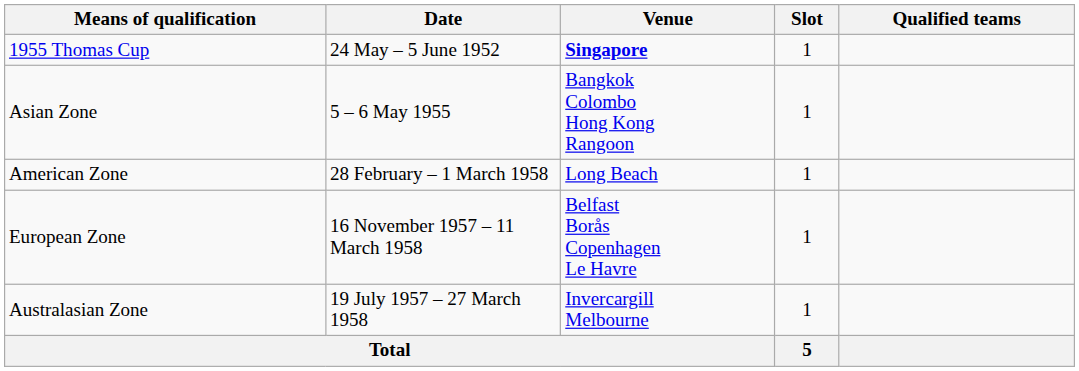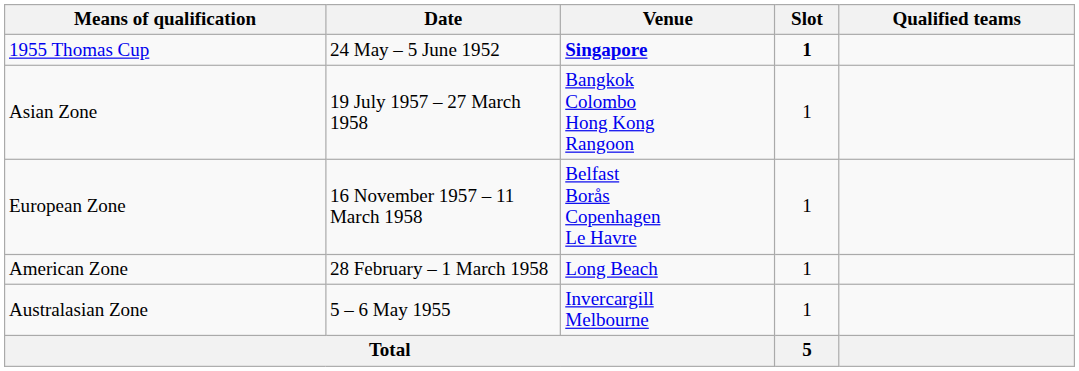 <table class="wikitable" width="900">
 <tr>
 <th width="30%">Means of qualification</th>
 <th width="22%">Date</th>
 <th width="20%">Venue</th>
 <th width="6%">Slot</th>
 <th width="22%">Qualified teams</th>
 </tr>
 <tr>
 <td><a href='#'>1955 Thomas Cup</a></td>
 <td>24 May – 5 June 1952</td>
 <td><strong><a href='#'>Singapore</a></strong></td>
+<td align="center"><strong>1</strong></td>
+<td></td>
+</tr>
+<tr>
+<td>Asian Zone</td>
+<td>19 July 1957 – 27 March 1958</td>
+<td><a href='#'>Bangkok</a><br><a href='#'>Colombo</a><br><a href='#'>Hong Kong</a><br><a href='#'>Rangoon</a></td>
 <td align="center">1</td>
 <td></td>
 </tr>
 <tr>
-<td>Asian Zone</td>
-<td>5 – 6 May 1955</td>
-<td><a href='#'>Bangkok</a><br><a href='#'>Colombo</a><br><a href='#'>Hong Kong</a><br><a href='#'>Rangoon</a></td>
+<td>European Zone</td>
+<td>16 November 1957 – 11 March 1958</td>
+<td><a href='#'>Belfast</a><br><a href='#'>Borås</a><br><a href='#'>Copenhagen</a><br><a href='#'>Le Havre</a></td>
 <td align="center">1</td>
 <td></td>
 </tr>
 <tr>
 <td>American Zone</td>
 <td>28 February – 1 March 1958</td>
 <td><a href='#'>Long Beach</a></td>
 <td align="center">1</td>
 <td></td>
 </tr>
 <tr>
-<td>European Zone</td>
-<td>16 November 1957 – 11 March 1958</td>
-<td><a href='#'>Belfast</a><br><a href='#'>Borås</a><br><a href='#'>Copenhagen</a><br><a href='#'>Le Havre</a></td>
-<td align="center">1</td>
-<td></td>
-</tr>
-<tr>
 <td>Australasian Zone</td>
-<td>19 July 1957 – 27 March 1958</td>
+<td>5 – 6 May 1955</td>
 <td><a href='#'>Invercargill</a><br><a href='#'>Melbourne</a></td>
 <td align="center">1</td>
 <td></td>
 </tr>
 <tr>
 <th colspan="3">Total</th>
 <th>5</th>
 <th></th>
 </tr>
 </table>
